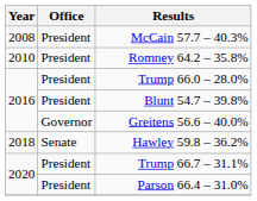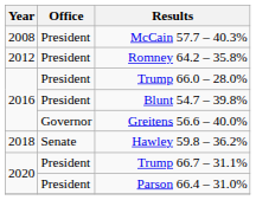 <table class=wikitable>
 <tr>
 <th width="30">Year</th>
 <th width="60">Office</th>
 <th width="180">Results</th>
 </tr>
 <tr>
 <td rowspan="1">2008</td>
 <td>President</td>
 <td align="right" ><a href='#'>McCain</a> 57.7 – 40.3%</td>
 </tr>
 <tr>
-<td rowspan="1">2010</td>
+<td rowspan="1">2012</td>
 <td>President</td>
 <td align="right" ><a href='#'>Romney</a> 64.2 – 35.8%</td>
 </tr>
 <tr>
 <td rowspan="3">2016</td>
 <td>President</td>
 <td align="right" ><a href='#'>Trump</a> 66.0 – 28.0%</td>
 </tr>
 <tr>
 <td>President</td>
 <td align="right" ><a href='#'>Blunt</a> 54.7 – 39.8%</td>
 </tr>
 <tr>
 <td>Governor</td>
 <td align="right" ><a href='#'>Greitens</a> 56.6 – 40.0%</td>
 </tr>
 <tr>
 <td rowspan="1">2018</td>
 <td>Senate</td>
 <td align="right" ><a href='#'>Hawley</a> 59.8 – 36.2%</td>
 </tr>
 <tr>
 <td rowspan="2">2020</td>
 <td>President</td>
 <td align="right" ><a href='#'>Trump</a> 66.7 – 31.1%</td>
 </tr>
 <tr>
 <td>President</td>
 <td align="right" ><a href='#'>Parson</a> 66.4 – 31.0%</td>
 </tr>
 <tr>
 </tr>
 </table>
